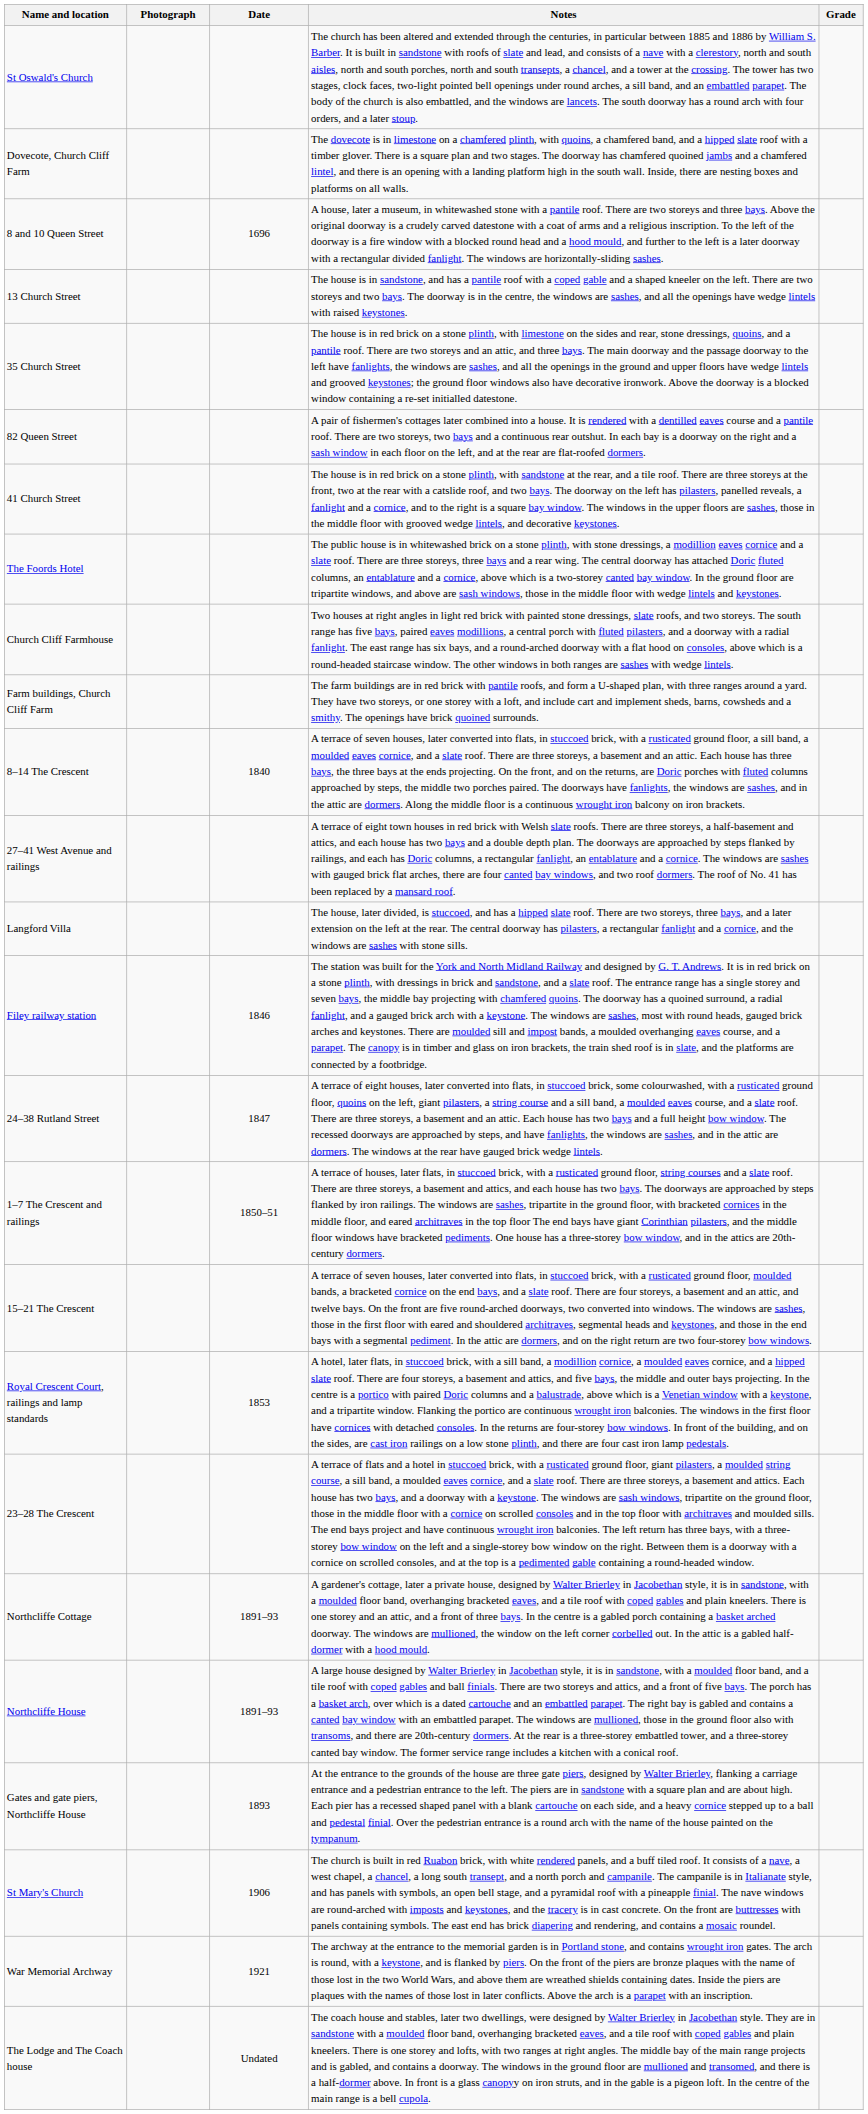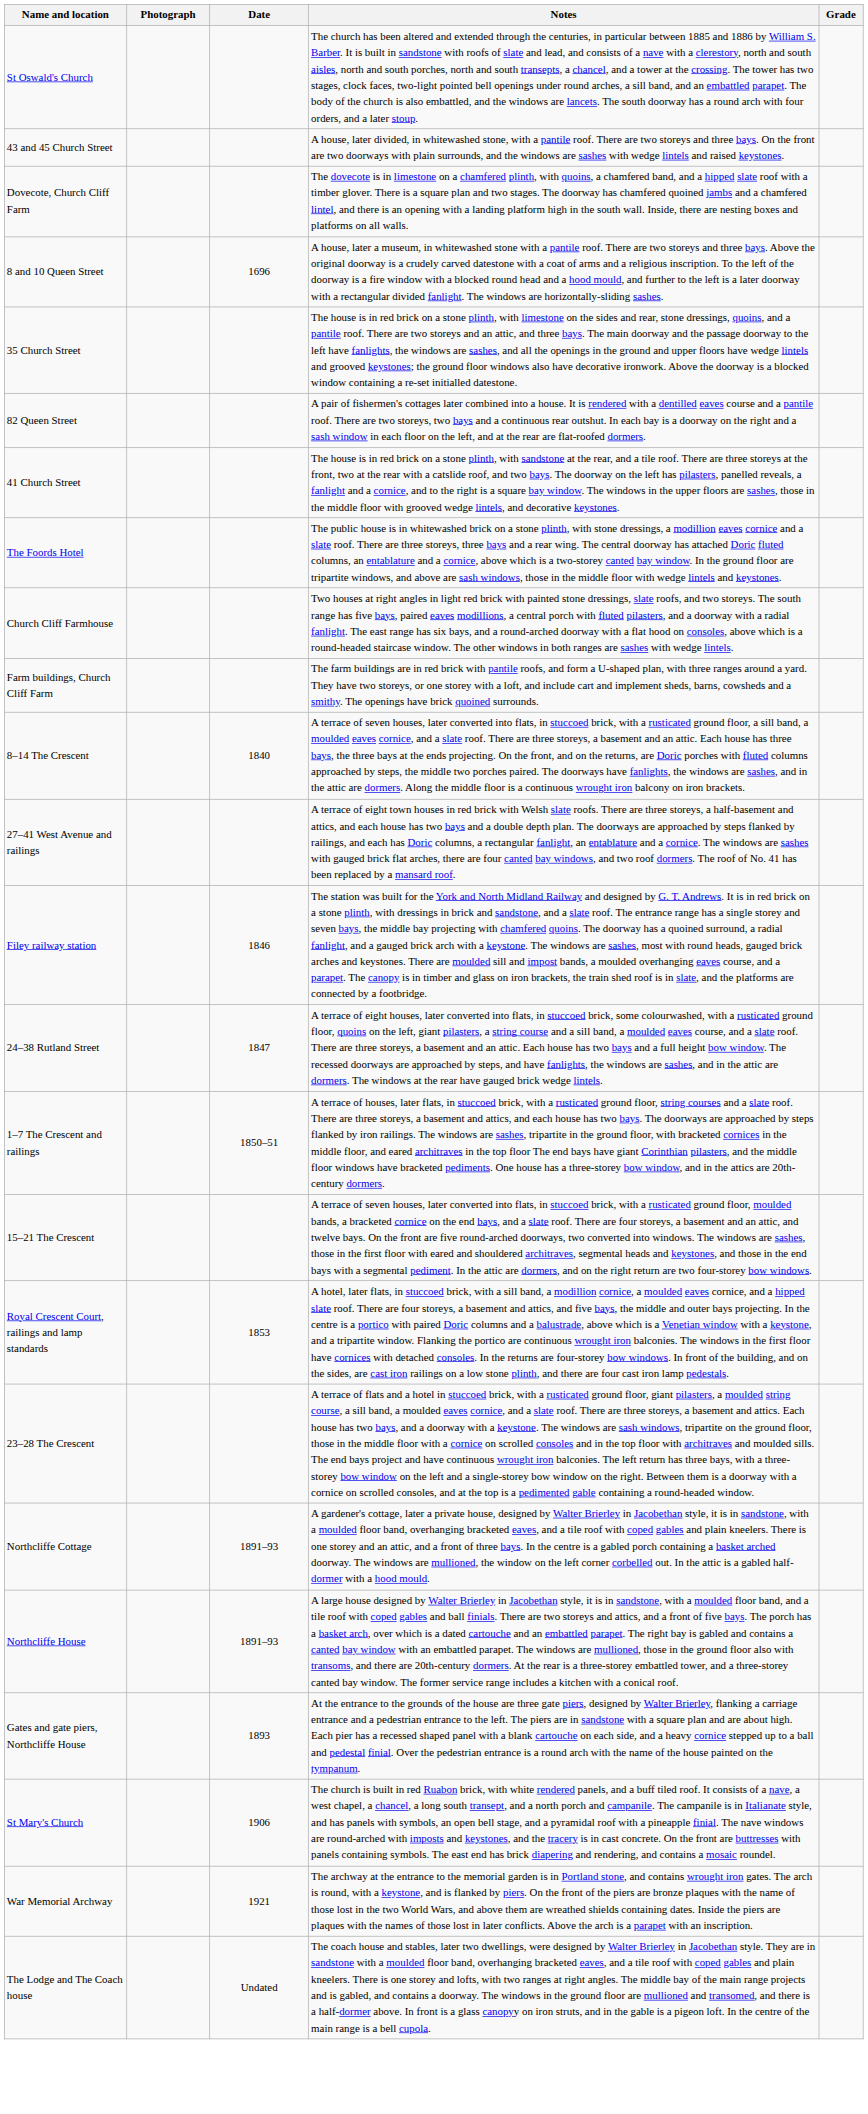 <table class="wikitable sortable plainrowheaders" style="width:100%; border:0px; text-align:left; line-height:150%">
 <tr>
 <th scope="col"  style="width:150px">Name and location</th>
 <th scope="col"  style="width:100px" class="unsortable">Photograph</th>
 <th scope="col"  style="width:120px">Date</th>
 <th scope="col"  style="width:650px" class="unsortable">Notes</th>
 <th scope="col"  style="width:50px">Grade</th>
 </tr>
 <tr>
 <td><a href='#'>St Oswald's Church</a><br><small></small></td>
 <td></td>
 <td align="center"></td>
 <td>The church has been altered and extended through the centuries, in particular between 1885 and 1886 by <a href='#'>William S. Barber</a>.  It is built in <a href='#'>sandstone</a> with roofs of <a href='#'>slate</a> and lead, and consists of a <a href='#'>nave</a> with a <a href='#'>clerestory</a>, north and south <a href='#'>aisles</a>, north and south porches, north and south <a href='#'>transepts</a>, a <a href='#'>chancel</a>, and a tower at the <a href='#'>crossing</a>.  The tower has two stages, clock faces, two-light pointed bell openings under round arches, a sill band, and an <a href='#'>embattled</a> <a href='#'>parapet</a>.  The body of the church is also embattled, and the windows are <a href='#'>lancets</a>.  The south doorway has a round arch with four orders, and a later <a href='#'>stoup</a>.</td>
 <td align="center" ></td>
 </tr>
 <tr>
+<td>43 and 45 Church Street<br><small></small></td>
+<td></td>
+<td align="center"></td>
+<td>A house, later divided, in whitewashed stone, with a <a href='#'>pantile</a> roof.  There are two storeys and three <a href='#'>bays</a>.  On the front are two doorways with plain surrounds, and the windows are <a href='#'>sashes</a> with wedge <a href='#'>lintels</a> and raised <a href='#'>keystones</a>.</td>
+<td align="center" ></td>
+</tr>
+<tr>
 <td>Dovecote, Church Cliff Farm<br><small></small></td>
 <td></td>
 <td align="center"></td>
 <td>The <a href='#'>dovecote</a> is in <a href='#'>limestone</a> on a <a href='#'>chamfered</a> <a href='#'>plinth</a>, with <a href='#'>quoins</a>, a chamfered band, and a <a href='#'>hipped</a> <a href='#'>slate</a> roof with a timber glover.  There is a square plan and two stages.  The doorway has chamfered quoined <a href='#'>jambs</a> and a chamfered <a href='#'>lintel</a>, and there is an opening with a landing platform high in the south wall.  Inside, there are nesting boxes and platforms on all walls.</td>
 <td align="center" ></td>
 </tr>
 <tr>
 <td>8 and 10 Queen Street<br><small></small></td>
 <td></td>
 <td align="center">1696</td>
 <td>A house, later a museum, in whitewashed stone with a <a href='#'>pantile</a> roof.  There are two storeys and three <a href='#'>bays</a>.  Above the original doorway is a crudely carved datestone with a coat of arms and a religious inscription.  To the left of the doorway is a fire window with a blocked round head and a <a href='#'>hood mould</a>, and further to the left is a later doorway with a rectangular divided <a href='#'>fanlight</a>.  The windows are horizontally-sliding <a href='#'>sashes</a>.</td>
-<td align="center" ></td>
-</tr>
-<tr>
-<td>13 Church Street<br><small></small></td>
-<td></td>
-<td align="center"></td>
-<td>The house is in <a href='#'>sandstone</a>, and has a <a href='#'>pantile</a> roof with a <a href='#'>coped</a> <a href='#'>gable</a> and a shaped kneeler on the left.  There are two storeys and two <a href='#'>bays</a>.  The doorway is in the centre, the windows are <a href='#'>sashes</a>, and all the openings have wedge <a href='#'>lintels</a> with raised <a href='#'>keystones</a>.</td>
 <td align="center" ></td>
 </tr>
 <tr>
 <td>35 Church Street<br><small></small></td>
 <td></td>
 <td align="center"></td>
 <td>The house is in red brick on a stone <a href='#'>plinth</a>, with <a href='#'>limestone</a> on the sides and rear, stone dressings, <a href='#'>quoins</a>, and a <a href='#'>pantile</a> roof.  There are two storeys and an attic, and three <a href='#'>bays</a>.  The main doorway and the passage doorway to the left have <a href='#'>fanlights</a>, the windows are <a href='#'>sashes</a>, and all the openings in the ground and upper floors have wedge <a href='#'>lintels</a> and grooved <a href='#'>keystones</a>; the ground floor windows also have decorative ironwork.  Above the doorway is a blocked window containing a re-set initialled datestone.</td>
 <td align="center" ></td>
 </tr>
 <tr>
 <td>82 Queen Street<br><small></small></td>
 <td></td>
 <td align="center"></td>
 <td>A pair of fishermen's cottages later combined into a house.  It is <a href='#'>rendered</a> with a <a href='#'>dentilled</a> <a href='#'>eaves</a> course and a <a href='#'>pantile</a> roof.  There are two storeys, two <a href='#'>bays</a> and a continuous rear outshut.  In each bay is a doorway on the right and a <a href='#'>sash window</a> in each floor on the left, and at the rear are flat-roofed <a href='#'>dormers</a>.</td>
 <td align="center" ></td>
 </tr>
 <tr>
 <td>41 Church Street<br><small></small></td>
 <td></td>
 <td align="center"></td>
 <td>The house is in red brick on a stone <a href='#'>plinth</a>, with <a href='#'>sandstone</a> at the rear, and a tile roof.  There are three storeys at the front, two at the rear with a catslide roof, and two <a href='#'>bays</a>.  The doorway on the left has <a href='#'>pilasters</a>, panelled reveals, a <a href='#'>fanlight</a> and a <a href='#'>cornice</a>, and to the right is a square <a href='#'>bay window</a>.  The windows in the upper floors are <a href='#'>sashes</a>, those in the middle floor with grooved wedge <a href='#'>lintels</a>, and decorative <a href='#'>keystones</a>.</td>
 <td align="center" ></td>
 </tr>
 <tr>
 <td><a href='#'>The Foords Hotel</a><br><small></small></td>
 <td></td>
 <td align="center"></td>
 <td>The public house is in whitewashed brick on a stone <a href='#'>plinth</a>, with stone dressings, a <a href='#'>modillion</a> <a href='#'>eaves</a> <a href='#'>cornice</a> and a <a href='#'>slate</a> roof.  There are three storeys, three <a href='#'>bays</a> and a rear wing.  The central doorway has attached <a href='#'>Doric</a> <a href='#'>fluted</a> columns, an <a href='#'>entablature</a> and a <a href='#'>cornice</a>, above which is a two-storey <a href='#'>canted</a> <a href='#'>bay window</a>.  In the ground floor are tripartite windows, and above are <a href='#'>sash windows</a>, those in the middle floor with wedge <a href='#'>lintels</a> and <a href='#'>keystones</a>.</td>
 <td align="center" ></td>
 </tr>
 <tr>
 <td>Church Cliff Farmhouse<br><small></small></td>
 <td></td>
 <td align="center"></td>
 <td>Two houses at right angles in light red brick with painted stone dressings, <a href='#'>slate</a> roofs, and two storeys.  The south range has five <a href='#'>bays</a>, paired <a href='#'>eaves</a> <a href='#'>modillions</a>, a central porch with <a href='#'>fluted</a> <a href='#'>pilasters</a>, and a doorway with a radial <a href='#'>fanlight</a>.  The east range has six bays, and a round-arched doorway with a flat hood on <a href='#'>consoles</a>, above which is a round-headed staircase window.  The other windows in both ranges are <a href='#'>sashes</a> with wedge <a href='#'>lintels</a>.</td>
 <td align="center" ></td>
 </tr>
 <tr>
 <td>Farm buildings, Church Cliff Farm<br><small></small></td>
 <td></td>
 <td align="center"></td>
 <td>The farm buildings are in red brick with <a href='#'>pantile</a> roofs, and form a U-shaped plan, with three ranges around a yard.  They have two storeys, or one storey with a loft, and include cart and implement sheds, barns, cowsheds and a <a href='#'>smithy</a>.  The openings have brick <a href='#'>quoined</a> surrounds.</td>
 <td align="center" ></td>
 </tr>
 <tr>
 <td>8–14 The Crescent<br><small></small></td>
 <td></td>
 <td align="center">1840</td>
 <td>A terrace of seven houses, later converted into flats, in <a href='#'>stuccoed</a> brick, with a <a href='#'>rusticated</a> ground floor, a sill band, a <a href='#'>moulded</a> <a href='#'>eaves</a> <a href='#'>cornice</a>, and a <a href='#'>slate</a> roof.  There are three storeys, a basement and an attic.  Each house has three <a href='#'>bays</a>, the three bays at the ends projecting.  On the front, and on the returns, are <a href='#'>Doric</a> porches with <a href='#'>fluted</a> columns approached by steps, the middle two porches paired.  The doorways have <a href='#'>fanlights</a>, the windows are <a href='#'>sashes</a>, and in the attic are <a href='#'>dormers</a>.  Along the middle floor is a continuous <a href='#'>wrought iron</a> balcony on iron brackets.</td>
 <td align="center" ></td>
 </tr>
 <tr>
 <td>27–41 West Avenue and railings<br><small></small></td>
 <td></td>
 <td align="center"></td>
 <td>A terrace of eight town houses in red brick with Welsh <a href='#'>slate</a> roofs.  There are three storeys, a half-basement and attics, and each house has two <a href='#'>bays</a> and a double depth plan.  The doorways are approached by steps flanked by railings, and each has <a href='#'>Doric</a> columns, a rectangular <a href='#'>fanlight</a>, an <a href='#'>entablature</a> and a <a href='#'>cornice</a>.  The windows are <a href='#'>sashes</a> with gauged brick flat arches, there are four <a href='#'>canted</a> <a href='#'>bay windows</a>, and two roof <a href='#'>dormers</a>.  The roof of No. 41 has been replaced by a <a href='#'>mansard roof</a>.</td>
-<td align="center" ></td>
-</tr>
-<tr>
-<td>Langford Villa<br><small></small></td>
-<td></td>
-<td align="center"></td>
-<td>The house, later divided, is <a href='#'>stuccoed</a>, and has a <a href='#'>hipped</a> <a href='#'>slate</a> roof.  There are two storeys, three <a href='#'>bays</a>, and a later extension on the left at the rear.  The central doorway has <a href='#'>pilasters</a>, a rectangular <a href='#'>fanlight</a> and a <a href='#'>cornice</a>, and the windows are <a href='#'>sashes</a> with stone sills.</td>
 <td align="center" ></td>
 </tr>
 <tr>
 <td><a href='#'>Filey railway station</a><br><small></small></td>
 <td></td>
 <td align="center">1846</td>
 <td>The station was built for the <a href='#'>York and North Midland Railway</a> and designed by <a href='#'>G. T. Andrews</a>.  It is in red brick on a stone <a href='#'>plinth</a>, with dressings in brick and <a href='#'>sandstone</a>, and a <a href='#'>slate</a> roof.  The entrance range has a single storey and seven <a href='#'>bays</a>, the middle bay projecting with <a href='#'>chamfered</a> <a href='#'>quoins</a>.  The doorway has a quoined surround, a radial <a href='#'>fanlight</a>, and a gauged brick arch with a <a href='#'>keystone</a>.  The windows are <a href='#'>sashes</a>, most with round heads, gauged brick arches and keystones.  There are <a href='#'>moulded</a>  sill and <a href='#'>impost</a> bands, a moulded overhanging <a href='#'>eaves</a> course, and a <a href='#'>parapet</a>.  The <a href='#'>canopy</a> is in timber and glass on iron brackets, the train shed roof is in <a href='#'>slate</a>, and the platforms are connected by a footbridge.</td>
 <td align="center" ></td>
 </tr>
 <tr>
 <td>24–38 Rutland Street<br><small></small></td>
 <td></td>
 <td align="center">1847</td>
 <td>A terrace of eight houses, later converted into flats, in <a href='#'>stuccoed</a> brick, some colourwashed, with a <a href='#'>rusticated</a> ground floor, <a href='#'>quoins</a> on the left, giant <a href='#'>pilasters</a>, a <a href='#'>string course</a> and a sill band, a <a href='#'>moulded</a> <a href='#'>eaves</a> course, and a <a href='#'>slate</a> roof.  There are three storeys, a basement and an attic.  Each house has two <a href='#'>bays</a> and a full height <a href='#'>bow window</a>.  The recessed doorways are approached by steps, and have <a href='#'>fanlights</a>, the windows are <a href='#'>sashes</a>, and in the attic are <a href='#'>dormers</a>. The windows at the rear have gauged brick wedge <a href='#'>lintels</a>.</td>
 <td align="center" ></td>
 </tr>
 <tr>
 <td>1–7 The Crescent and railings<br><small></small></td>
 <td></td>
 <td align="center">1850–51</td>
 <td>A terrace of houses, later flats, in <a href='#'>stuccoed</a> brick, with a <a href='#'>rusticated</a> ground floor, <a href='#'>string courses</a> and a <a href='#'>slate</a> roof.  There are three storeys, a basement and attics, and each house has two <a href='#'>bays</a>.  The doorways are approached by steps flanked by iron railings.  The windows are <a href='#'>sashes</a>, tripartite in the ground floor, with bracketed <a href='#'>cornices</a> in the middle floor, and eared <a href='#'>architraves</a> in the top floor  The end bays have giant <a href='#'>Corinthian</a> <a href='#'>pilasters</a>, and the middle floor windows have bracketed <a href='#'>pediments</a>.  One house has a three-storey <a href='#'>bow window</a>, and in the attics are 20th-century <a href='#'>dormers</a>.</td>
 <td align="center" ></td>
 </tr>
 <tr>
 <td>15–21 The Crescent<br><small></small></td>
 <td></td>
 <td align="center"></td>
 <td>A terrace of seven houses, later converted into flats, in <a href='#'>stuccoed</a> brick, with a <a href='#'>rusticated</a> ground floor, <a href='#'>moulded</a> bands, a bracketed <a href='#'>cornice</a> on the end <a href='#'>bays</a>, and a <a href='#'>slate</a> roof.  There are four storeys, a basement and an attic, and twelve bays.  On the front are five round-arched doorways, two converted into windows.  The windows are <a href='#'>sashes</a>, those in the first floor with eared and shouldered <a href='#'>architraves</a>, segmental heads and <a href='#'>keystones</a>, and those in the end bays with a segmental <a href='#'>pediment</a>.  In the attic are <a href='#'>dormers</a>, and on the right return are two four-storey <a href='#'>bow windows</a>.</td>
 <td align="center" ></td>
 </tr>
 <tr>
 <td><a href='#'>Royal Crescent Court</a>, railings and lamp standards<br><small></small></td>
 <td></td>
 <td align="center">1853</td>
 <td>A hotel, later flats, in <a href='#'>stuccoed</a> brick, with a sill band, a <a href='#'>modillion</a> <a href='#'>cornice</a>, a <a href='#'>moulded</a> <a href='#'>eaves</a> cornice, and a <a href='#'>hipped</a> <a href='#'>slate</a> roof.  There are four storeys, a basement and attics, and five <a href='#'>bays</a>, the middle and outer bays projecting. In the centre is a <a href='#'>portico</a> with paired <a href='#'>Doric</a> columns and a <a href='#'>balustrade</a>, above which is a <a href='#'>Venetian window</a> with a <a href='#'>keystone</a>, and a tripartite window.  Flanking the portico are continuous <a href='#'>wrought iron</a> balconies.  The windows in the first floor have <a href='#'>cornices</a> with detached <a href='#'>consoles</a>.  In the returns are four-storey <a href='#'>bow windows</a>.  In front of the building, and on the sides, are <a href='#'>cast iron</a> railings on a low stone <a href='#'>plinth</a>, and there are four cast iron lamp <a href='#'>pedestals</a>.</td>
 <td align="center" ></td>
 </tr>
 <tr>
 <td>23–28 The Crescent<br><small></small></td>
 <td></td>
 <td align="center"></td>
 <td>A terrace of flats and a hotel in <a href='#'>stuccoed</a> brick, with a <a href='#'>rusticated</a> ground floor, giant <a href='#'>pilasters</a>, a <a href='#'>moulded</a> <a href='#'>string course</a>, a sill band, a moulded <a href='#'>eaves</a> <a href='#'>cornice</a>, and a <a href='#'>slate</a> roof.  There are three storeys, a basement and attics.  Each house has two <a href='#'>bays</a>, and a doorway with a <a href='#'>keystone</a>.  The windows are <a href='#'>sash windows</a>, tripartite on the ground floor, those in the middle floor with a <a href='#'>cornice</a> on scrolled <a href='#'>consoles</a> and in the top floor with <a href='#'>architraves</a> and moulded sills.  The end bays project and have continuous <a href='#'>wrought iron</a> balconies.  The left return has three bays, with a three-storey <a href='#'>bow window</a> on the left and a single-storey bow window on the right.  Between them is a doorway with a cornice on scrolled consoles, and at the top is a <a href='#'>pedimented</a> <a href='#'>gable</a> containing a round-headed window.</td>
 <td align="center" ></td>
 </tr>
 <tr>
 <td>Northcliffe Cottage<br><small></small></td>
 <td></td>
 <td align="center">1891–93</td>
 <td>A gardener's cottage, later a private house, designed by <a href='#'>Walter Brierley</a> in <a href='#'>Jacobethan</a> style, it is in <a href='#'>sandstone</a>, with a <a href='#'>moulded</a> floor band, overhanging bracketed <a href='#'>eaves</a>, and a tile roof with <a href='#'>coped</a> <a href='#'>gables</a> and plain kneelers.  There is one storey and an attic, and a front of three <a href='#'>bays</a>.  In the centre is a gabled porch containing a <a href='#'>basket arched</a> doorway.  The windows are <a href='#'>mullioned</a>, the window on the left corner <a href='#'>corbelled</a> out.  In the attic is a gabled half-<a href='#'>dormer</a> with a <a href='#'>hood mould</a>.</td>
 <td align="center" ></td>
 </tr>
 <tr>
 <td><a href='#'>Northcliffe House</a><br><small></small></td>
 <td></td>
 <td align="center">1891–93</td>
 <td>A large house designed by <a href='#'>Walter Brierley</a> in <a href='#'>Jacobethan</a> style, it is in <a href='#'>sandstone</a>, with a <a href='#'>moulded</a> floor band,  and a tile roof with <a href='#'>coped</a> <a href='#'>gables</a> and ball <a href='#'>finials</a>.  There are two storeys and attics, and a front of five <a href='#'>bays</a>.  The porch has a <a href='#'>basket arch</a>, over which is a dated <a href='#'>cartouche</a> and an <a href='#'>embattled</a> <a href='#'>parapet</a>.  The right bay is gabled and contains a <a href='#'>canted</a> <a href='#'>bay window</a> with an embattled parapet.  The windows are <a href='#'>mullioned</a>, those in the ground floor also with <a href='#'>transoms</a>, and there are 20th-century <a href='#'>dormers</a>.  At the rear is a three-storey embattled tower, and a three-storey canted bay window.  The former service range includes a kitchen with a conical roof.</td>
 <td align="center" ></td>
 </tr>
 <tr>
 <td>Gates and gate piers,<br>Northcliffe House<br><small></small></td>
 <td></td>
 <td align="center">1893</td>
 <td>At the entrance to the grounds of the house are three gate <a href='#'>piers</a>, designed by <a href='#'>Walter Brierley</a>, flanking a carriage entrance and a pedestrian entrance to the left.  The piers are in <a href='#'>sandstone</a> with a square plan and are about  high.  Each pier has a recessed shaped panel with a blank <a href='#'>cartouche</a> on each side, and a heavy <a href='#'>cornice</a> stepped up to a ball and <a href='#'>pedestal</a> <a href='#'>finial</a>.  Over the pedestrian entrance is a round arch with the name of the house painted on the <a href='#'>tympanum</a>.</td>
 <td align="center" ></td>
 </tr>
 <tr>
 <td><a href='#'>St Mary's Church</a><br><small></small></td>
 <td></td>
 <td align="center">1906</td>
 <td>The church is built in red <a href='#'>Ruabon</a> brick, with white <a href='#'>rendered</a> panels, and a buff tiled roof. It consists of a <a href='#'>nave</a>, a west chapel, a <a href='#'>chancel</a>, a long south <a href='#'>transept</a>, and a north porch and <a href='#'>campanile</a>.  The campanile is in <a href='#'>Italianate</a> style, and has panels with symbols, an open bell stage, and a pyramidal roof with a pineapple <a href='#'>finial</a>.  The nave windows are round-arched with <a href='#'>imposts</a> and <a href='#'>keystones</a>, and the <a href='#'>tracery</a> is in cast concrete.  On the front are <a href='#'>buttresses</a> with panels containing symbols.  The east end has brick <a href='#'>diapering</a> and rendering, and contains a <a href='#'>mosaic</a> roundel.</td>
 <td align="center" ></td>
 </tr>
 <tr>
 <td>War Memorial Archway<br><small></small></td>
 <td></td>
 <td align="center">1921</td>
 <td>The archway at the entrance to the memorial garden is in <a href='#'>Portland stone</a>, and contains <a href='#'>wrought iron</a> gates.  The arch is round, with a <a href='#'>keystone</a>, and is flanked by <a href='#'>piers</a>.  On the front of the piers are bronze plaques with the name of those lost in the two World Wars, and above them are wreathed shields containing dates.  Inside the piers are plaques with the names of those lost in later conflicts.  Above the arch is a <a href='#'>parapet</a> with an inscription.</td>
 <td align="center" ></td>
 </tr>
 <tr>
 <td>The Lodge and The Coach house<br><small></small></td>
 <td></td>
 <td align="center">Undated</td>
 <td>The coach house and stables, later two dwellings, were designed by <a href='#'>Walter Brierley</a> in <a href='#'>Jacobethan</a> style.  They are in <a href='#'>sandstone</a> with a <a href='#'>moulded</a> floor band, overhanging bracketed <a href='#'>eaves</a>, and a tile roof with <a href='#'>coped</a> <a href='#'>gables</a> and plain kneelers.  There is one storey and lofts, with two ranges at right angles.  The middle bay of the main range projects and is gabled, and contains a doorway.  The windows in the ground floor are <a href='#'>mullioned</a> and <a href='#'>transomed</a>, and there is a half-<a href='#'>dormer</a> above.  In front is a glass <a href='#'>canopy</a>y on iron struts, and in the gable is a pigeon loft.  In the centre of the main range is a bell <a href='#'>cupola</a>.</td>
 <td align="center" ></td>
 </tr>
 <tr>
 </tr>
 </table>
